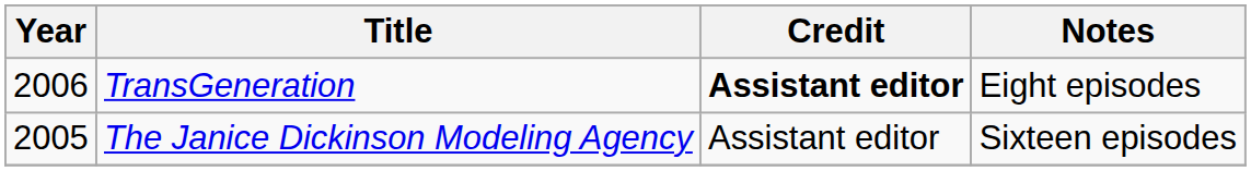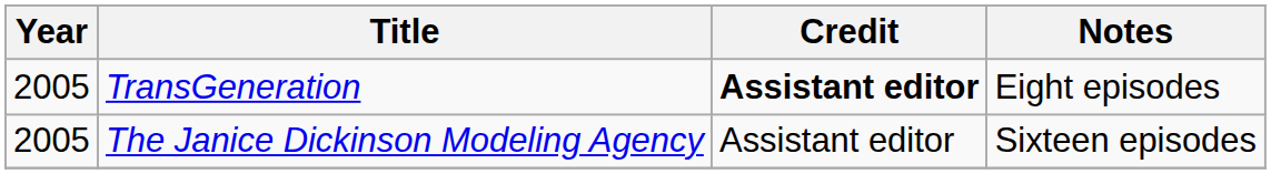 <table class="wikitable sortable">
 <tr>
 <th>Year</th>
 <th>Title</th>
 <th>Credit</th>
 <th class="unsortable">Notes</th>
 </tr>
 <tr>
-<td>2006</td>
+<td>2005</td>
 <td><em><a href='#'>TransGeneration</a></em></td>
 <td><strong>Assistant editor</strong></td>
 <td>Eight episodes</td>
 </tr>
 <tr>
 <td>2005</td>
 <td><em><a href='#'>The Janice Dickinson Modeling Agency</a></em></td>
 <td>Assistant editor</td>
 <td>Sixteen episodes</td>
 </tr>
 <tr>
 </tr>
 </table>
